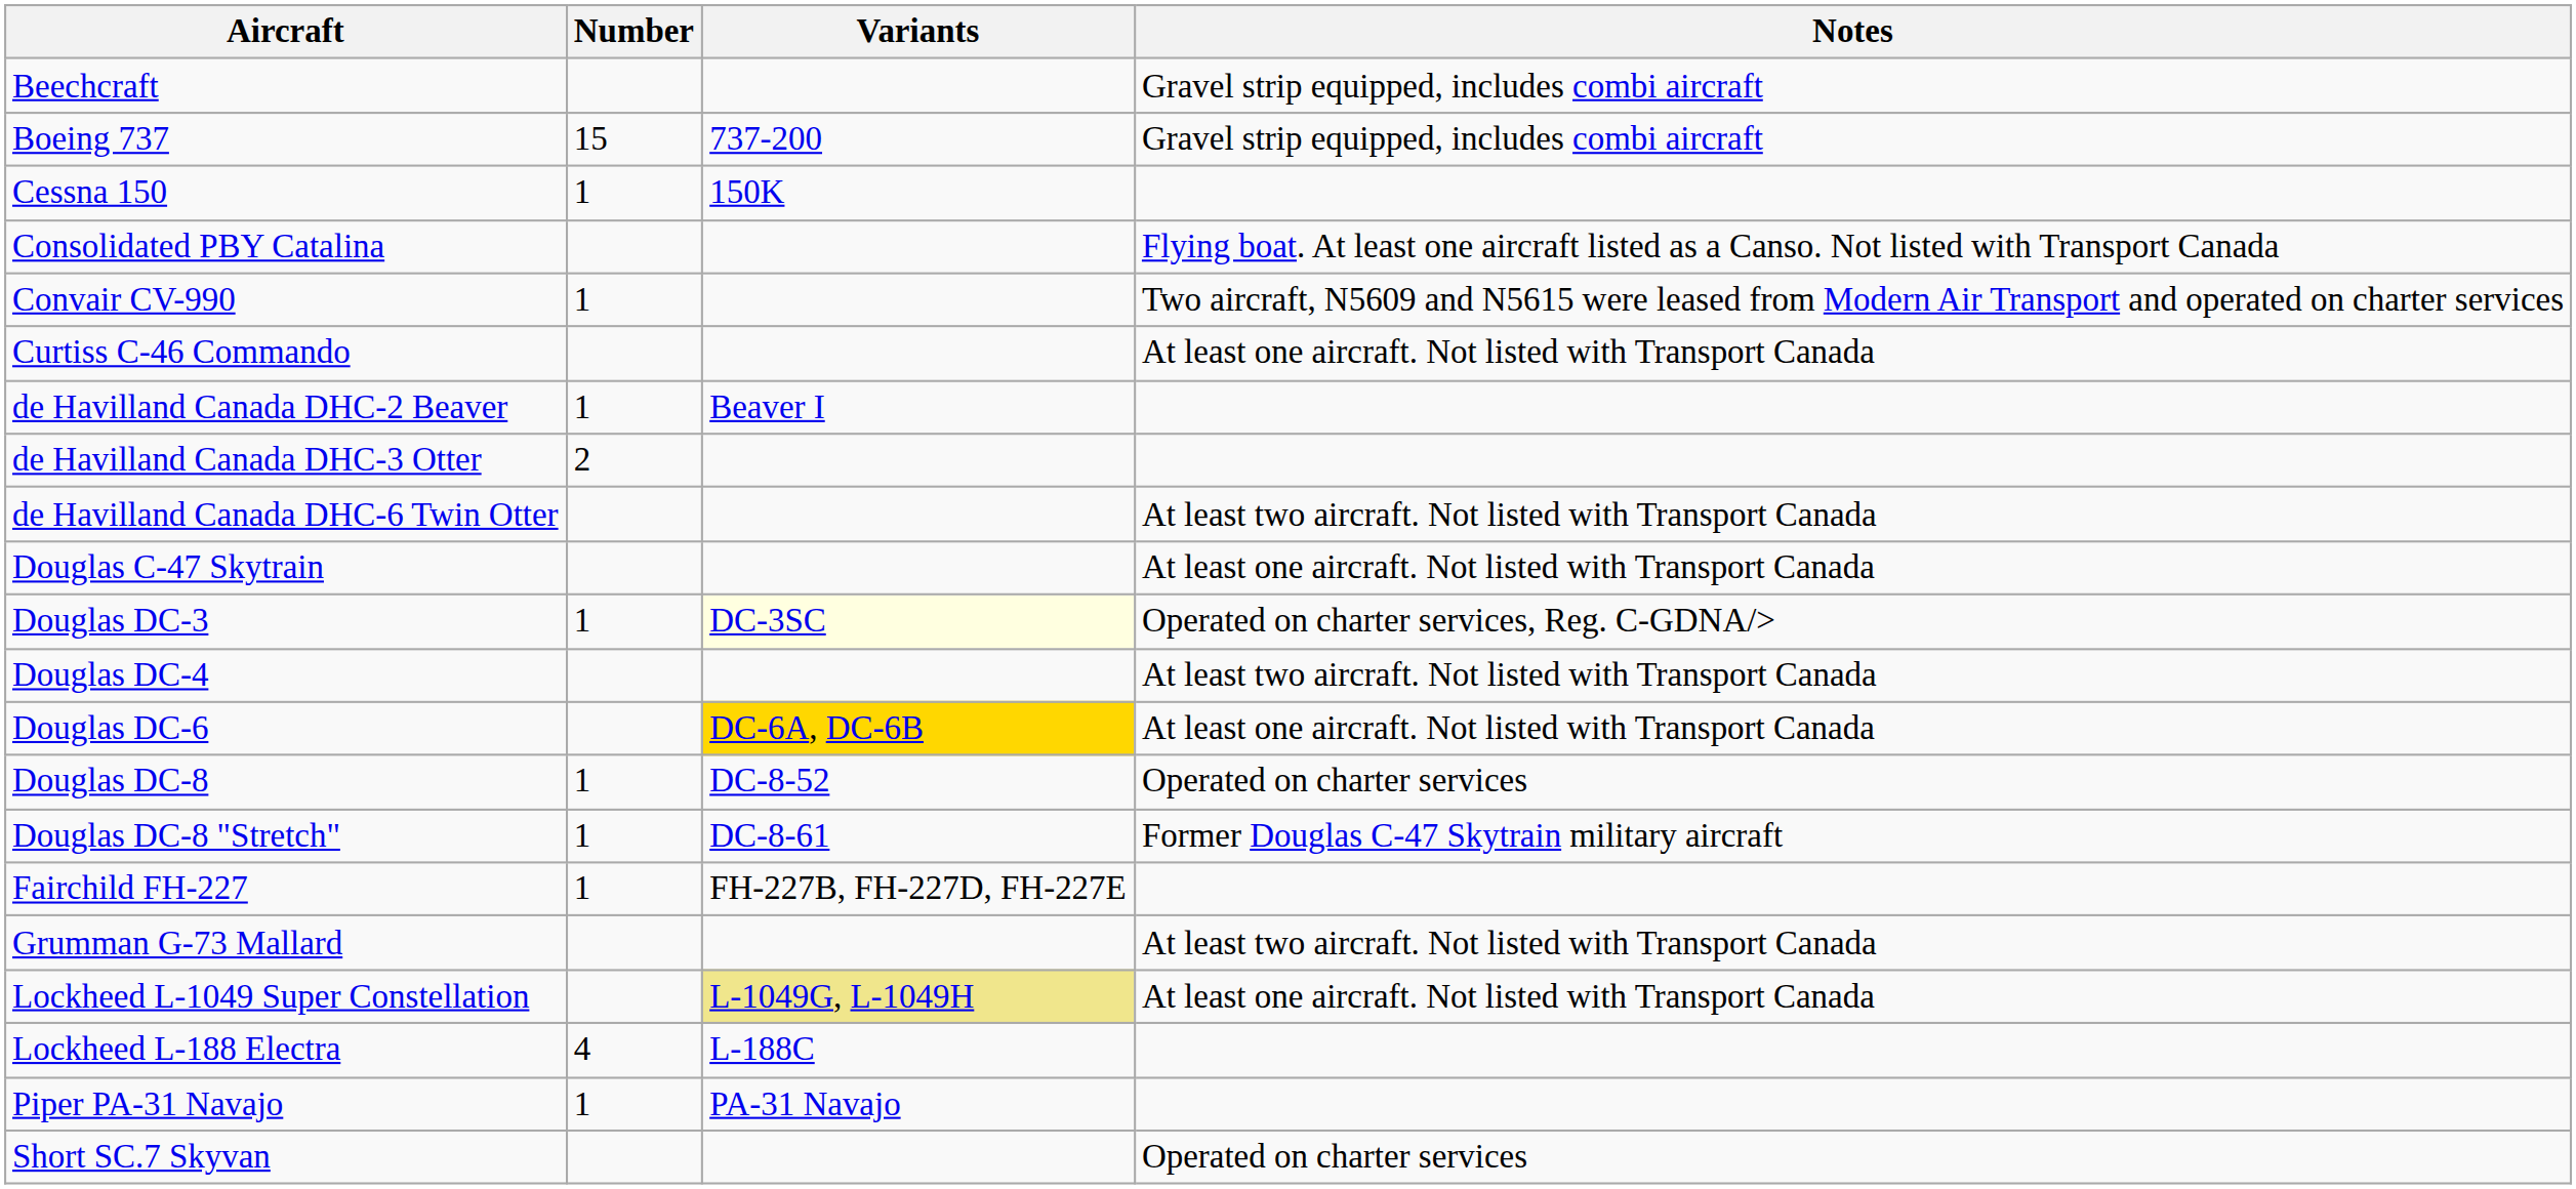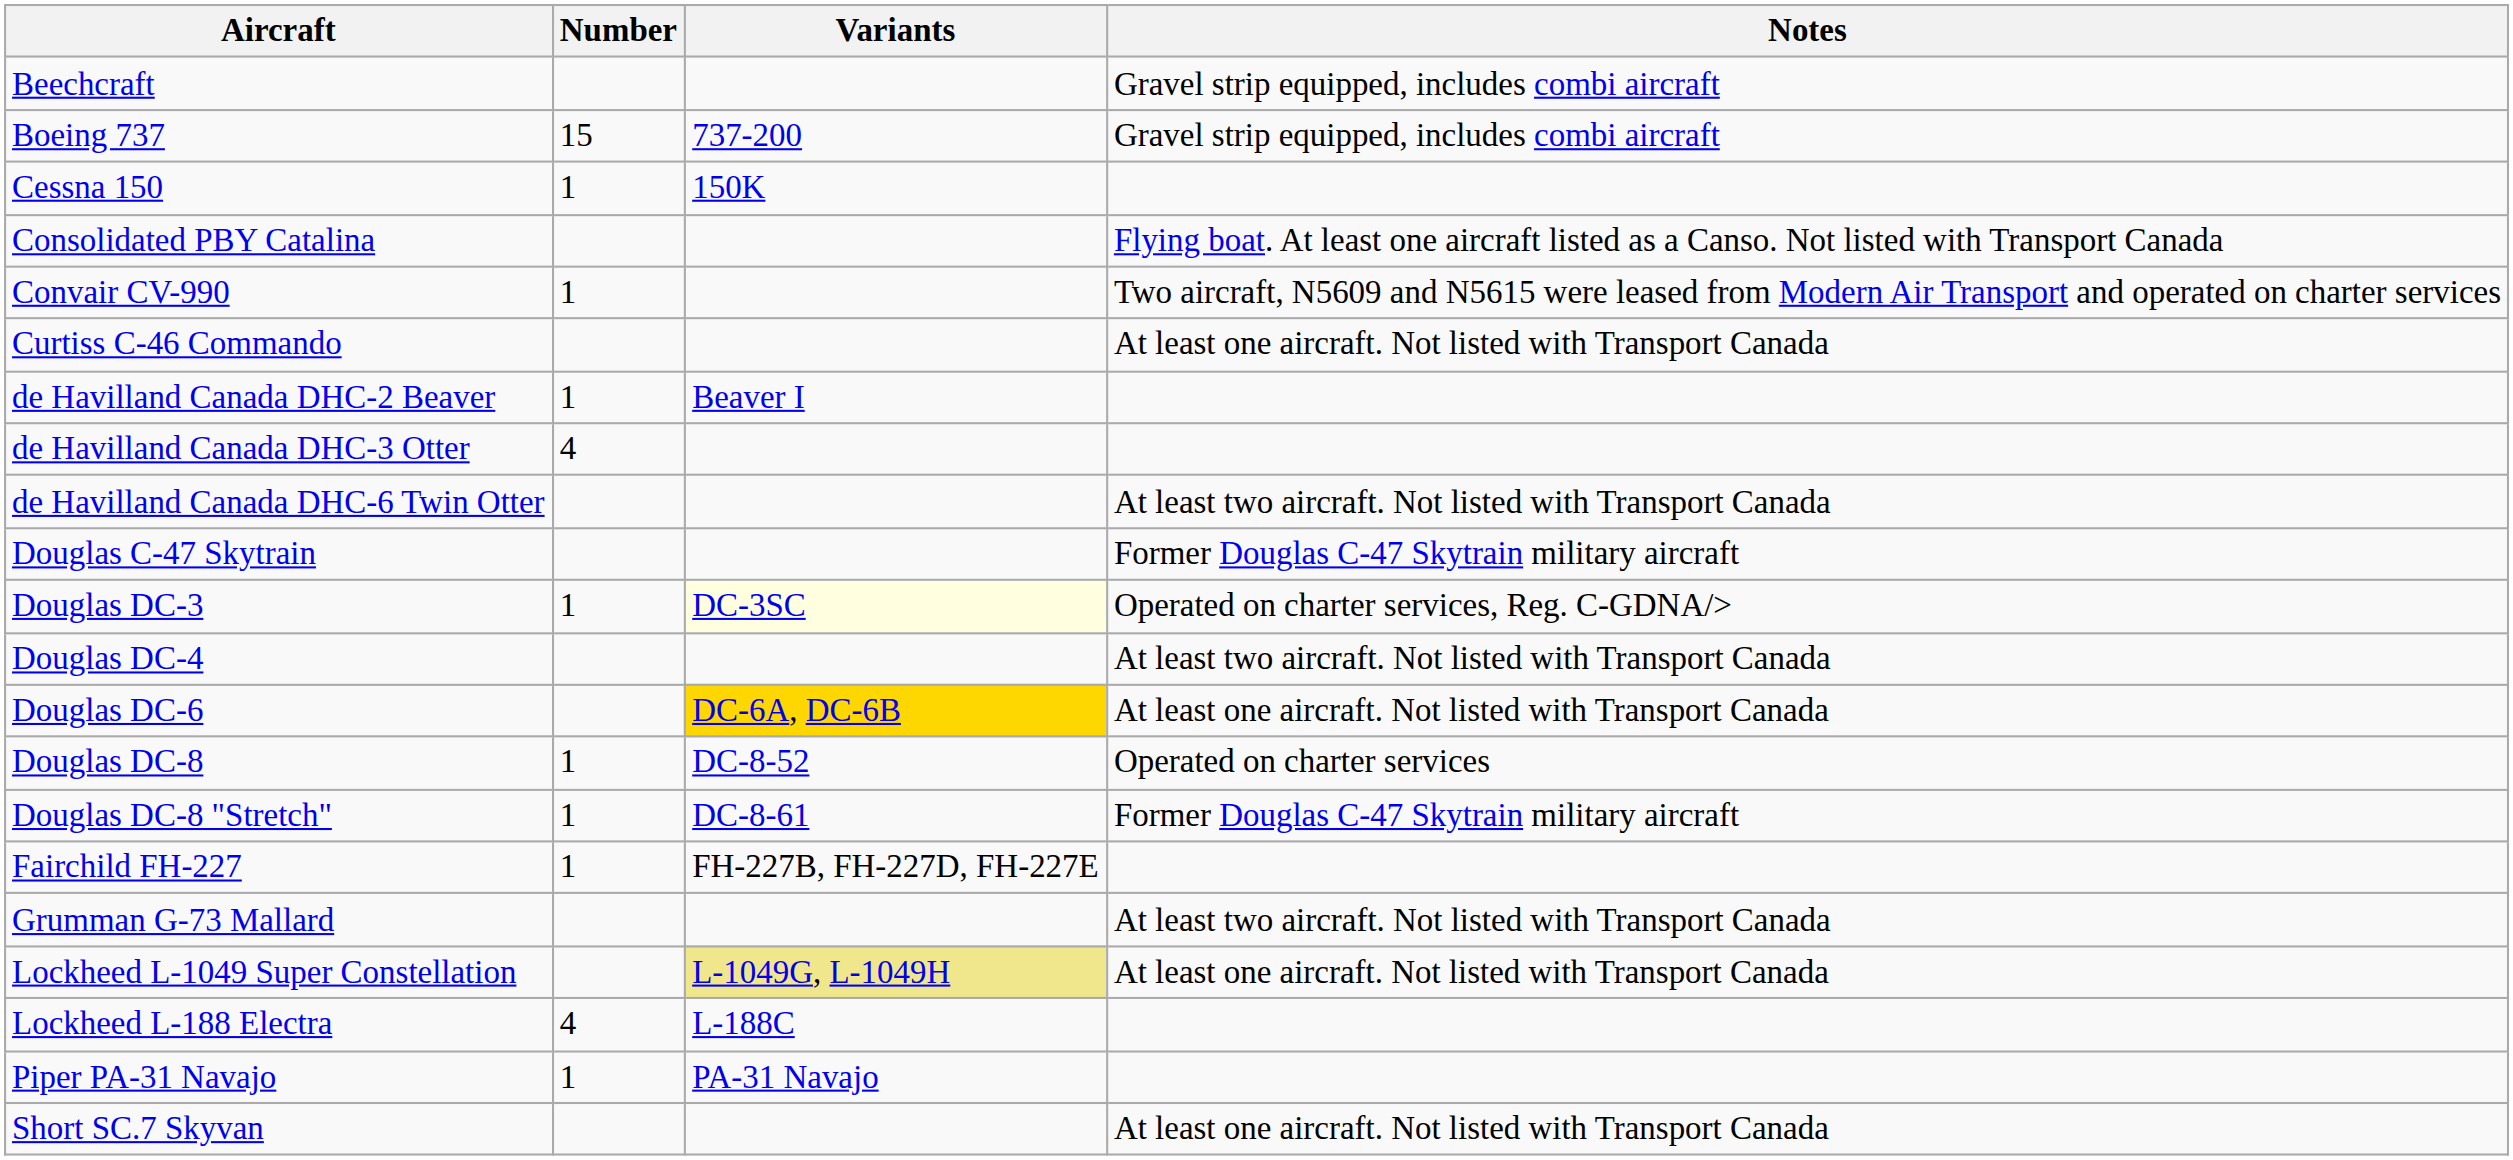 <table class="wikitable" style="margin:1em auto; border-collapse:collapse">
 <tr>
 <th>Aircraft</th>
 <th>Number</th>
 <th>Variants</th>
 <th>Notes</th>
 </tr>
 <tr>
 <td><a href='#'>Beechcraft</a></td>
 <td></td>
 <td></td>
 <td>Gravel strip equipped, includes <a href='#'>combi aircraft</a></td>
 </tr>
 <tr>
 <td><a href='#'>Boeing 737</a></td>
 <td>15</td>
 <td><a href='#'>737-200</a></td>
 <td>Gravel strip equipped, includes <a href='#'>combi aircraft</a></td>
 </tr>
 <tr>
 <td><a href='#'>Cessna 150</a></td>
 <td>1</td>
 <td><a href='#'>150K</a></td>
 <td></td>
 </tr>
 <tr>
 <td><a href='#'>Consolidated PBY Catalina</a></td>
 <td></td>
 <td></td>
 <td><a href='#'>Flying boat</a>. At least one aircraft listed as a Canso. Not listed with Transport Canada</td>
 </tr>
 <tr>
 <td><a href='#'>Convair CV-990</a></td>
 <td>1</td>
 <td></td>
 <td>Two aircraft, N5609 and N5615 were leased from <a href='#'>Modern Air Transport</a> and operated on charter services</td>
 </tr>
 <tr>
 <td><a href='#'>Curtiss C-46 Commando</a></td>
 <td> </td>
 <td></td>
 <td>At least one aircraft. Not listed with Transport Canada</td>
 </tr>
 <tr>
 <td><a href='#'>de Havilland Canada DHC-2 Beaver</a></td>
 <td>1</td>
 <td><a href='#'>Beaver I</a></td>
 <td></td>
 </tr>
 <tr>
 <td><a href='#'>de Havilland Canada DHC-3 Otter</a></td>
-<td>2</td>
+<td>4</td>
 <td> </td>
 <td></td>
 </tr>
 <tr>
 <td><a href='#'>de Havilland Canada DHC-6 Twin Otter</a></td>
 <td> </td>
 <td></td>
 <td>At least two aircraft. Not listed with Transport Canada</td>
 </tr>
 <tr>
 <td><a href='#'>Douglas C-47 Skytrain</a></td>
 <td></td>
 <td></td>
-<td>At least one aircraft. Not listed with Transport Canada</td>
+<td>Former <a href='#'>Douglas C-47 Skytrain</a> military aircraft</td>
 </tr>
 <tr>
 <td><a href='#'>Douglas DC-3</a></td>
 <td>1</td>
 <td style="background: lightyellow;"><a href='#'>DC-3SC</a></td>
 <td>Operated on charter services, Reg. C-GDNA/></td>
 </tr>
 <tr>
 <td><a href='#'>Douglas DC-4</a></td>
 <td> </td>
 <td></td>
 <td>At least two aircraft. Not listed with Transport Canada</td>
 </tr>
 <tr>
 <td><a href='#'>Douglas DC-6</a></td>
 <td> </td>
 <td style="background: gold;"><a href='#'>DC-6A</a>, <a href='#'>DC-6B</a></td>
 <td>At least one aircraft. Not listed with Transport Canada</td>
 </tr>
 <tr>
 <td><a href='#'>Douglas DC-8</a></td>
 <td>1</td>
 <td><a href='#'>DC-8-52</a></td>
 <td>Operated on charter services</td>
 </tr>
 <tr>
 <td><a href='#'>Douglas DC-8 "Stretch"</a></td>
 <td>1</td>
 <td><a href='#'>DC-8-61</a></td>
 <td>Former <a href='#'>Douglas C-47 Skytrain</a> military aircraft</td>
 </tr>
 <tr>
 <td><a href='#'>Fairchild FH-227</a></td>
 <td>1</td>
 <td>FH-227B, FH-227D, FH-227E</td>
 <td></td>
 </tr>
 <tr>
 <td><a href='#'>Grumman G-73 Mallard</a></td>
 <td> </td>
 <td></td>
 <td>At least two aircraft. Not listed with Transport Canada</td>
 </tr>
 <tr>
 <td><a href='#'>Lockheed L-1049 Super Constellation</a></td>
 <td> </td>
 <td style="background: khaki;"><a href='#'>L-1049G</a>, <a href='#'>L-1049H</a></td>
 <td>At least one aircraft. Not listed with Transport Canada</td>
 </tr>
 <tr>
 <td><a href='#'>Lockheed L-188 Electra</a></td>
 <td>4</td>
 <td><a href='#'>L-188C</a></td>
 <td></td>
 </tr>
 <tr>
 <td><a href='#'>Piper PA-31 Navajo</a></td>
 <td>1</td>
 <td><a href='#'>PA-31 Navajo</a></td>
 <td></td>
 </tr>
 <tr>
 <td><a href='#'>Short SC.7 Skyvan</a></td>
 <td></td>
 <td></td>
-<td>Operated on charter services</td>
+<td>At least one aircraft. Not listed with Transport Canada</td>
 </tr>
 </table>
